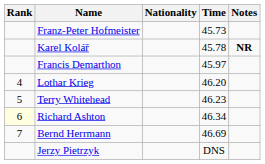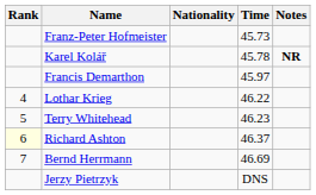 <table class="wikitable sortable" style="text-align:center">
 <tr>
 <th>Rank</th>
 <th>Name</th>
 <th>Nationality</th>
 <th>Time</th>
 <th>Notes</th>
 </tr>
 <tr>
 <td></td>
 <td align=left><a href='#'>Franz-Peter Hofmeister</a></td>
 <td align=left></td>
 <td>45.73</td>
 <td></td>
 </tr>
 <tr>
 <td></td>
 <td align=left><a href='#'>Karel Kolář</a></td>
 <td align=left></td>
 <td>45.78</td>
 <td><strong>NR</strong></td>
 </tr>
 <tr>
 <td></td>
 <td align=left><a href='#'>Francis Demarthon</a></td>
 <td align=left></td>
 <td>45.97</td>
 <td></td>
 </tr>
 <tr>
 <td>4</td>
 <td align=left><a href='#'>Lothar Krieg</a></td>
 <td align=left></td>
-<td>46.20</td>
+<td>46.22</td>
 <td></td>
 </tr>
 <tr>
 <td>5</td>
 <td align=left><a href='#'>Terry Whitehead</a></td>
 <td align=left></td>
 <td>46.23</td>
 <td></td>
 </tr>
 <tr>
 <td style="background: lightyellow;">6</td>
 <td align=left><a href='#'>Richard Ashton</a></td>
 <td align=left></td>
-<td>46.34</td>
+<td>46.37</td>
 <td></td>
 </tr>
 <tr>
 <td>7</td>
 <td align=left><a href='#'>Bernd Herrmann</a></td>
 <td align=left></td>
 <td>46.69</td>
 <td></td>
 </tr>
 <tr>
 <td></td>
 <td align=left><a href='#'>Jerzy Pietrzyk</a></td>
 <td align=left></td>
 <td>DNS</td>
 <td></td>
 </tr>
 </table>
